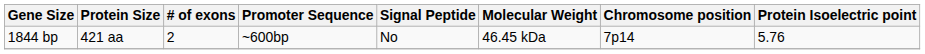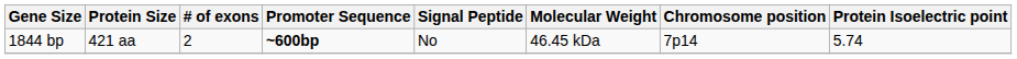 <table class="wikitable">
 <tr>
 <th>Gene Size</th>
 <th>Protein Size</th>
 <th># of exons</th>
 <th>Promoter Sequence</th>
 <th>Signal Peptide</th>
 <th>Molecular Weight</th>
 <th>Chromosome position</th>
 <th>Protein Isoelectric point</th>
 </tr>
 <tr>
 <td>1844 bp</td>
 <td>421 aa</td>
 <td>2</td>
-<td>~600bp</td>
+<td><strong>~600bp</strong></td>
 <td>No</td>
 <td>46.45  kDa </td>
 <td>7p14</td>
-<td>5.76 </td>
+<td>5.74 </td>
 </tr>
 <tr>
 </tr>
 </table>
